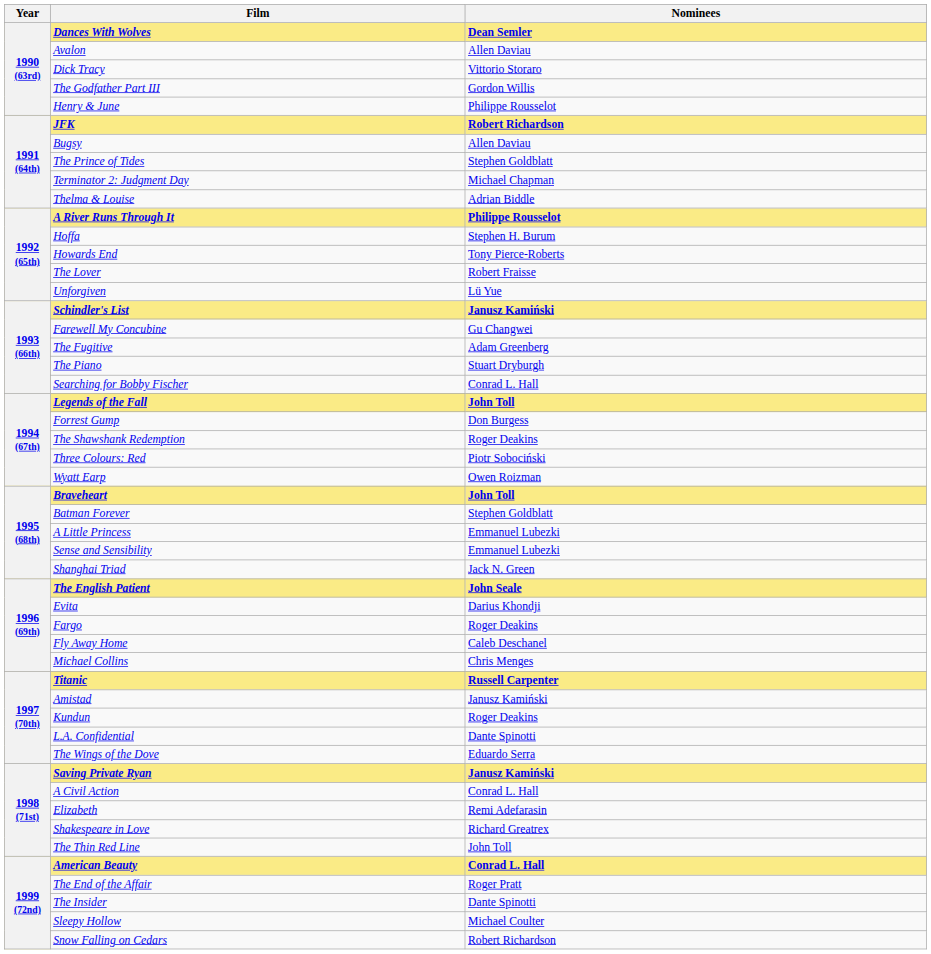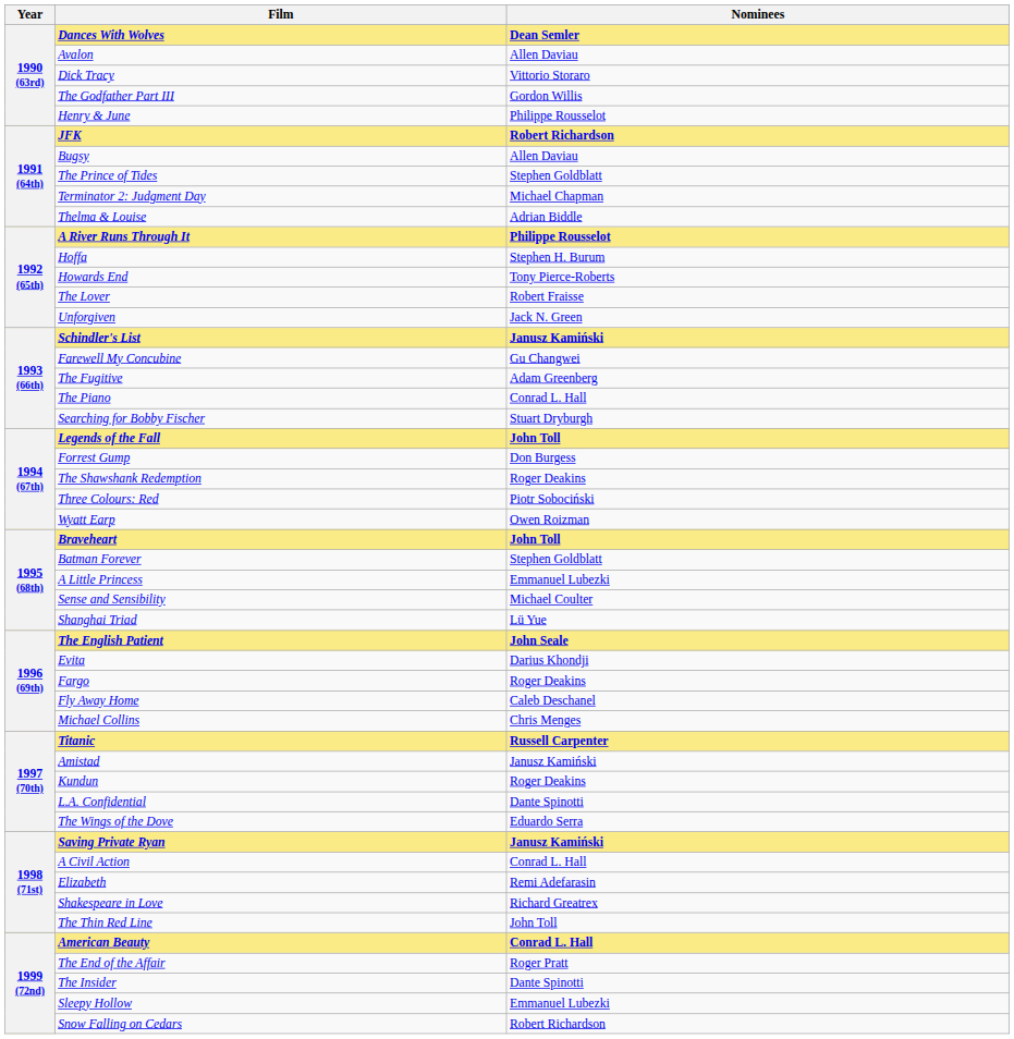 <table class="wikitable" style="width:100%">
 <tr style="background:#bebebe;">
 <th style="width:5%;">Year</th>
 <th style="width:45%;">Film</th>
 <th style="width:50%;">Nominees</th>
 </tr>
 <tr style="background:#FAEB86">
 <th rowspan="5"><a href='#'>1990</a><br><small><a href='#'>(63rd)</a></small></th>
 <td><strong><em><a href='#'>Dances With Wolves</a></em></strong></td>
 <td><strong><a href='#'>Dean Semler</a></strong></td>
 </tr>
 <tr>
 <td><em><a href='#'>Avalon</a></em></td>
 <td><a href='#'>Allen Daviau</a></td>
 </tr>
 <tr>
 <td><em><a href='#'>Dick Tracy</a></em></td>
 <td><a href='#'>Vittorio Storaro</a></td>
 </tr>
 <tr>
 <td><em><a href='#'>The Godfather Part III</a></em></td>
 <td><a href='#'>Gordon Willis</a></td>
 </tr>
 <tr>
 <td><em><a href='#'>Henry & June</a></em></td>
 <td><a href='#'>Philippe Rousselot</a></td>
 </tr>
 <tr style="background:#FAEB86">
 <th rowspan="5"><a href='#'>1991</a><br><small><a href='#'>(64th)</a></small></th>
 <td><strong><em><a href='#'>JFK</a></em></strong></td>
 <td><strong><a href='#'>Robert Richardson</a></strong></td>
 </tr>
 <tr>
 <td><em><a href='#'>Bugsy</a></em></td>
 <td><a href='#'>Allen Daviau</a></td>
 </tr>
 <tr>
 <td><em><a href='#'>The Prince of Tides</a></em></td>
 <td><a href='#'>Stephen Goldblatt</a></td>
 </tr>
 <tr>
 <td><em><a href='#'>Terminator 2: Judgment Day</a></em></td>
 <td><a href='#'>Michael Chapman</a></td>
 </tr>
 <tr>
 <td><em><a href='#'>Thelma & Louise</a></em></td>
 <td><a href='#'>Adrian Biddle</a></td>
 </tr>
 <tr style="background:#FAEB86">
 <th rowspan="5"><a href='#'>1992</a><br><small><a href='#'>(65th)</a></small></th>
 <td><strong><em><a href='#'>A River Runs Through It</a></em></strong></td>
 <td><strong><a href='#'>Philippe Rousselot</a></strong></td>
 </tr>
 <tr>
 <td><em><a href='#'>Hoffa</a></em></td>
 <td><a href='#'>Stephen H. Burum</a></td>
 </tr>
 <tr>
 <td><em><a href='#'>Howards End</a></em></td>
 <td><a href='#'>Tony Pierce-Roberts</a></td>
 </tr>
 <tr>
 <td><em><a href='#'>The Lover</a></em></td>
 <td><a href='#'>Robert Fraisse</a></td>
 </tr>
 <tr>
 <td><em><a href='#'>Unforgiven</a></em></td>
-<td><a href='#'>Lü Yue</a></td>
+<td><a href='#'>Jack N. Green</a></td>
 </tr>
 <tr style="background:#FAEB86">
 <th rowspan="5"><a href='#'>1993</a><br><small><a href='#'>(66th)</a></small></th>
 <td><strong><em><a href='#'>Schindler's List</a></em></strong></td>
 <td><strong><a href='#'>Janusz Kamiński</a></strong></td>
 </tr>
 <tr>
 <td><em><a href='#'>Farewell My Concubine</a></em></td>
 <td><a href='#'>Gu Changwei</a></td>
 </tr>
 <tr>
 <td><em><a href='#'>The Fugitive</a></em></td>
 <td><a href='#'>Adam Greenberg</a></td>
 </tr>
 <tr>
 <td><em><a href='#'>The Piano</a></em></td>
-<td><a href='#'>Stuart Dryburgh</a></td>
+<td><a href='#'>Conrad L. Hall</a></td>
 </tr>
 <tr>
 <td><em><a href='#'>Searching for Bobby Fischer</a></em></td>
-<td><a href='#'>Conrad L. Hall</a></td>
+<td><a href='#'>Stuart Dryburgh</a></td>
 </tr>
 <tr style="background:#FAEB86">
 <th rowspan="5"><a href='#'>1994</a><br><small><a href='#'>(67th)</a></small></th>
 <td><strong><em><a href='#'>Legends of the Fall</a></em></strong></td>
 <td><strong><a href='#'>John Toll</a></strong></td>
 </tr>
 <tr>
 <td><em><a href='#'>Forrest Gump</a></em></td>
 <td><a href='#'>Don Burgess</a></td>
 </tr>
 <tr>
 <td><em><a href='#'>The Shawshank Redemption</a></em></td>
 <td><a href='#'>Roger Deakins</a></td>
 </tr>
 <tr>
 <td><em><a href='#'>Three Colours: Red</a></em></td>
 <td><a href='#'>Piotr Sobociński</a></td>
 </tr>
 <tr>
 <td><em><a href='#'>Wyatt Earp</a></em></td>
 <td><a href='#'>Owen Roizman</a></td>
 </tr>
 <tr style="background:#FAEB86">
 <th rowspan="5"><a href='#'>1995</a><br><small><a href='#'>(68th)</a></small></th>
 <td><strong><em><a href='#'>Braveheart</a></em></strong></td>
 <td><strong><a href='#'>John Toll</a></strong></td>
 </tr>
 <tr>
 <td><em><a href='#'>Batman Forever</a></em></td>
 <td><a href='#'>Stephen Goldblatt</a></td>
 </tr>
 <tr>
 <td><em><a href='#'>A Little Princess</a></em></td>
 <td><a href='#'>Emmanuel Lubezki</a></td>
 </tr>
 <tr>
 <td><em><a href='#'>Sense and Sensibility</a></em></td>
-<td><a href='#'>Emmanuel Lubezki</a></td>
+<td><a href='#'>Michael Coulter</a></td>
 </tr>
 <tr>
 <td><em><a href='#'>Shanghai Triad</a></em></td>
-<td><a href='#'>Jack N. Green</a></td>
+<td><a href='#'>Lü Yue</a></td>
 </tr>
 <tr style="background:#FAEB86">
 <th rowspan="5"><a href='#'>1996</a><br><small><a href='#'>(69th)</a></small></th>
 <td><strong><em><a href='#'>The English Patient</a></em></strong></td>
 <td><strong><a href='#'>John Seale</a></strong></td>
 </tr>
 <tr>
 <td><em><a href='#'>Evita</a></em></td>
 <td><a href='#'>Darius Khondji</a></td>
 </tr>
 <tr>
 <td><em><a href='#'>Fargo</a></em></td>
 <td><a href='#'>Roger Deakins</a></td>
 </tr>
 <tr>
 <td><em><a href='#'>Fly Away Home</a></em></td>
 <td><a href='#'>Caleb Deschanel</a></td>
 </tr>
 <tr>
 <td><em><a href='#'>Michael Collins</a></em></td>
 <td><a href='#'>Chris Menges</a></td>
 </tr>
 <tr style="background:#FAEB86">
 <th rowspan="5"><a href='#'>1997</a><br><small><a href='#'>(70th)</a></small></th>
 <td><strong><em><a href='#'>Titanic</a></em></strong></td>
 <td><strong><a href='#'>Russell Carpenter</a></strong></td>
 </tr>
 <tr>
 <td><em><a href='#'>Amistad</a></em></td>
 <td><a href='#'>Janusz Kamiński</a></td>
 </tr>
 <tr>
 <td><em><a href='#'>Kundun</a></em></td>
 <td><a href='#'>Roger Deakins</a></td>
 </tr>
 <tr>
 <td><em><a href='#'>L.A. Confidential</a></em></td>
 <td><a href='#'>Dante Spinotti</a></td>
 </tr>
 <tr>
 <td><em><a href='#'>The Wings of the Dove</a></em></td>
 <td><a href='#'>Eduardo Serra</a></td>
 </tr>
 <tr style="background:#FAEB86">
 <th rowspan="5"><a href='#'>1998</a><br><small><a href='#'>(71st)</a></small></th>
 <td><strong><em><a href='#'>Saving Private Ryan</a></em></strong></td>
 <td><strong><a href='#'>Janusz Kamiński</a></strong></td>
 </tr>
 <tr>
 <td><em><a href='#'>A Civil Action</a></em></td>
 <td><a href='#'>Conrad L. Hall</a></td>
 </tr>
 <tr>
 <td><em><a href='#'>Elizabeth</a></em></td>
 <td><a href='#'>Remi Adefarasin</a></td>
 </tr>
 <tr>
 <td><em><a href='#'>Shakespeare in Love</a></em></td>
 <td><a href='#'>Richard Greatrex</a></td>
 </tr>
 <tr>
 <td><em><a href='#'>The Thin Red Line</a></em></td>
 <td><a href='#'>John Toll</a></td>
 </tr>
 <tr style="background:#FAEB86">
 <th rowspan="5"><a href='#'>1999</a><br><small><a href='#'>(72nd)</a></small></th>
 <td><strong><em><a href='#'>American Beauty</a></em></strong></td>
 <td><strong><a href='#'>Conrad L. Hall</a></strong></td>
 </tr>
 <tr>
 <td><em><a href='#'>The End of the Affair</a></em></td>
 <td><a href='#'>Roger Pratt</a></td>
 </tr>
 <tr>
 <td><em><a href='#'>The Insider</a></em></td>
 <td><a href='#'>Dante Spinotti</a></td>
 </tr>
 <tr>
 <td><em><a href='#'>Sleepy Hollow</a></em></td>
-<td><a href='#'>Michael Coulter</a></td>
+<td><a href='#'>Emmanuel Lubezki</a></td>
 </tr>
 <tr>
 <td><em><a href='#'>Snow Falling on Cedars</a></em></td>
 <td><a href='#'>Robert Richardson</a></td>
 </tr>
 </table>
